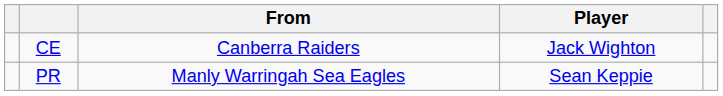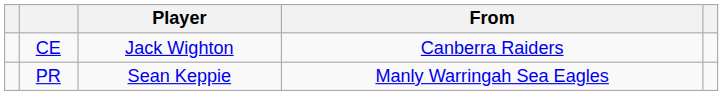 <table class="wikitable sortable" style="width:50%; font-size:100%;">
 <tr>
 <th></th>
 <th></th>
+<th>Player</th>
 <th>From</th>
-<th>Player</th>
 <th></th>
 </tr>
 <tr>
 <td align="center"></td>
 <td align="center"><a href='#'>CE</a></td>
+<td align="center"><a href='#'>Jack Wighton</a></td>
 <td align="center"> <a href='#'>Canberra Raiders</a></td>
-<td align="center"><a href='#'>Jack Wighton</a></td>
 <td align="center"></td>
 </tr>
 <tr>
 <td align="center"></td>
 <td align="center"><a href='#'>PR</a></td>
+<td align="center"><a href='#'>Sean Keppie</a></td>
 <td align="center"><a href='#'>Manly Warringah Sea Eagles</a></td>
-<td align="center"><a href='#'>Sean Keppie</a></td>
 <td align="center"></td>
 </tr>
 </table>
